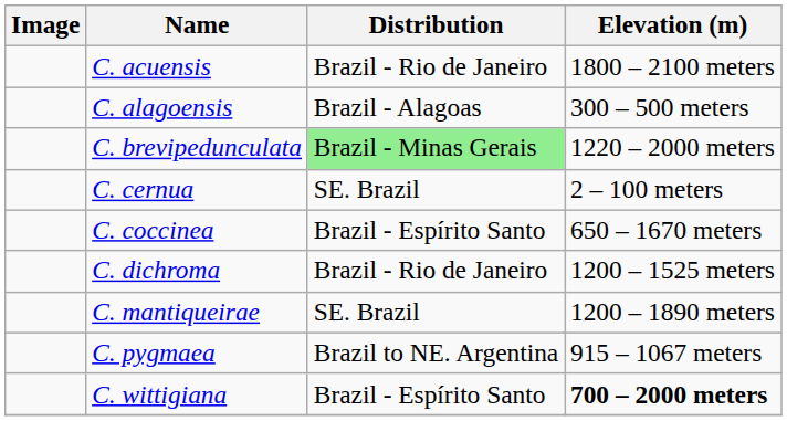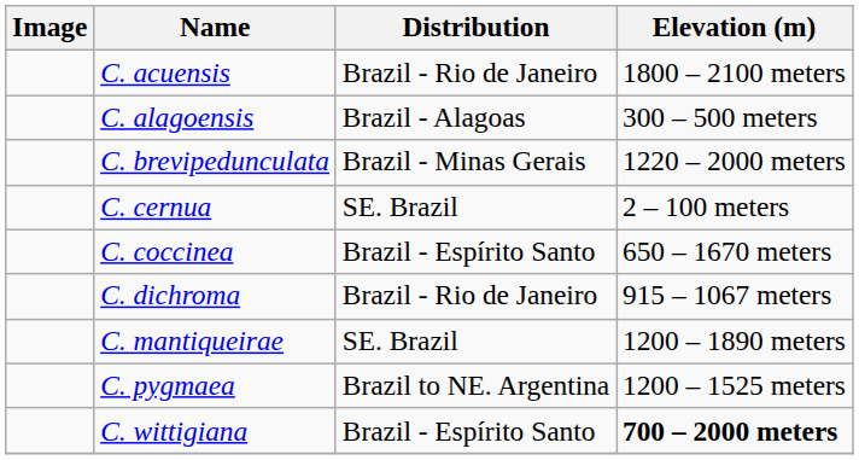 <table class="wikitable collapsible">
 <tr>
 <th>Image</th>
 <th>Name</th>
 <th>Distribution</th>
 <th>Elevation (m)</th>
 </tr>
 <tr>
 <td></td>
 <td><em><a href='#'>C. acuensis</a></em></td>
 <td>Brazil - Rio de Janeiro</td>
 <td>1800 – 2100 meters</td>
 </tr>
 <tr>
 <td></td>
 <td><em><a href='#'>C. alagoensis</a></em></td>
 <td>Brazil - Alagoas</td>
 <td>300 – 500 meters</td>
 </tr>
 <tr>
 <td></td>
 <td><em><a href='#'>C. brevipedunculata</a></em></td>
-<td style="background: lightgreen;">Brazil - Minas Gerais</td>
+<td>Brazil - Minas Gerais</td>
 <td>1220 – 2000 meters</td>
 </tr>
 <tr>
 <td></td>
 <td><em><a href='#'>C. cernua</a></em></td>
 <td>SE. Brazil</td>
 <td>2 – 100 meters</td>
 </tr>
 <tr>
 <td></td>
 <td><em><a href='#'>C. coccinea</a></em></td>
 <td>Brazil - Espírito Santo</td>
 <td>650 – 1670 meters</td>
 </tr>
 <tr>
 <td></td>
 <td><em><a href='#'>C. dichroma</a></em></td>
 <td>Brazil - Rio de Janeiro</td>
-<td>1200 – 1525 meters</td>
+<td>915 – 1067 meters</td>
 </tr>
 <tr>
 <td></td>
 <td><em><a href='#'>C. mantiqueirae</a></em></td>
 <td>SE. Brazil</td>
 <td>1200 – 1890 meters</td>
 </tr>
 <tr>
 <td></td>
 <td><em><a href='#'>C. pygmaea</a></em></td>
 <td>Brazil to NE. Argentina</td>
-<td>915 – 1067 meters</td>
+<td>1200 – 1525 meters</td>
 </tr>
 <tr>
 <td></td>
 <td><em><a href='#'>C. wittigiana</a></em></td>
 <td>Brazil - Espírito Santo</td>
 <td><strong>700 – 2000 meters</strong></td>
 </tr>
 <tr>
 </tr>
 </table>
